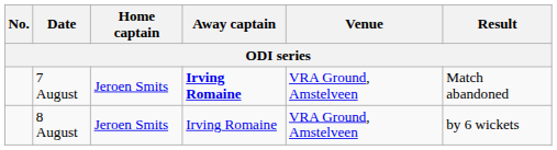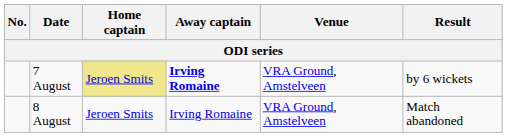 <table class="wikitable">
 <tr>
 <th>No.</th>
 <th>Date</th>
 <th>Home captain</th>
 <th>Away captain</th>
 <th>Venue</th>
 <th>Result</th>
 </tr>
 <tr>
 <th colspan="6">ODI series</th>
 </tr>
 <tr>
 <td></td>
 <td>7 August</td>
-<td><a href='#'>Jeroen Smits</a></td>
+<td style="background: khaki;"><a href='#'>Jeroen Smits</a></td>
 <td><strong><a href='#'>Irving Romaine</a></strong></td>
 <td><a href='#'>VRA Ground</a>, <a href='#'>Amstelveen</a></td>
-<td>Match abandoned</td>
+<td> by 6 wickets</td>
 </tr>
 <tr>
 <td></td>
 <td>8 August</td>
 <td><a href='#'>Jeroen Smits</a></td>
 <td><a href='#'>Irving Romaine</a></td>
 <td><a href='#'>VRA Ground</a>, <a href='#'>Amstelveen</a></td>
-<td> by 6 wickets</td>
+<td>Match abandoned</td>
 </tr>
 </table>
